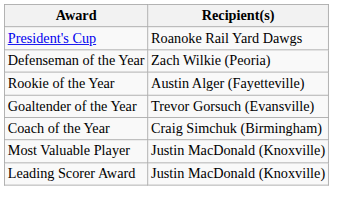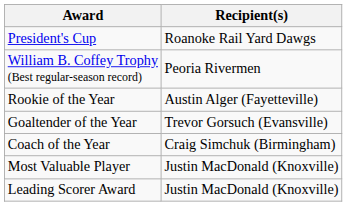 <table class="wikitable">
 <tr>
 <th>Award</th>
 <th>Recipient(s)</th>
 </tr>
 <tr>
 <td><a href='#'>President's Cup</a></td>
 <td>Roanoke Rail Yard Dawgs</td>
 </tr>
 <tr>
-<td>Defenseman of the Year</td>
-<td>Zach Wilkie (Peoria)</td>
+<td><a href='#'>William B. Coffey Trophy</a><br><small>(Best regular-season record)</small></td>
+<td>Peoria Rivermen</td>
 </tr>
 <tr>
 <td>Rookie of the Year</td>
 <td>Austin Alger (Fayetteville)</td>
 </tr>
 <tr>
 <td>Goaltender of the Year</td>
 <td>Trevor Gorsuch (Evansville) </td>
 </tr>
 <tr>
 <td>Coach of the Year</td>
 <td>Craig Simchuk (Birmingham)</td>
 </tr>
 <tr>
 <td>Most Valuable Player</td>
 <td>Justin MacDonald (Knoxville)</td>
 </tr>
 <tr>
 <td>Leading Scorer Award</td>
 <td>Justin MacDonald (Knoxville)</td>
 </tr>
 </table>
